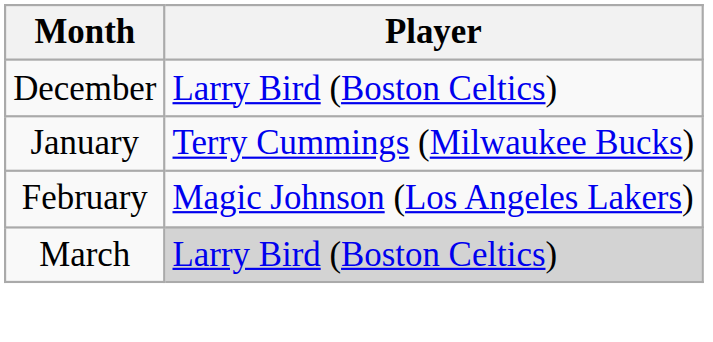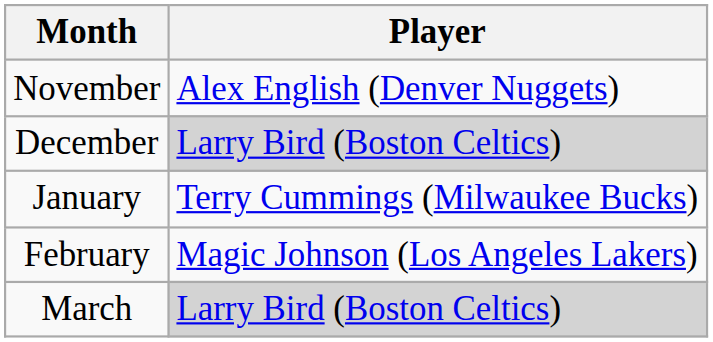 <table class="wikitable">
 <tr>
 <th>Month</th>
 <th>Player</th>
 </tr>
 <tr>
+<td align=center>November</td>
+<td><a href='#'>Alex English</a> (<a href='#'>Denver Nuggets</a>)</td>
+</tr>
+<tr>
 <td align=center>December</td>
-<td><a href='#'>Larry Bird</a> (<a href='#'>Boston Celtics</a>)</td>
+<td style="background: lightgrey;"><a href='#'>Larry Bird</a> (<a href='#'>Boston Celtics</a>)</td>
 </tr>
 <tr>
 <td align=center>January</td>
 <td><a href='#'>Terry Cummings</a> (<a href='#'>Milwaukee Bucks</a>)</td>
 </tr>
 <tr>
 <td align=center>February</td>
 <td><a href='#'>Magic Johnson</a> (<a href='#'>Los Angeles Lakers</a>)</td>
 </tr>
 <tr>
 <td align=center>March</td>
 <td style="background: lightgrey;"><a href='#'>Larry Bird</a> (<a href='#'>Boston Celtics</a>)</td>
 </tr>
 </table>
